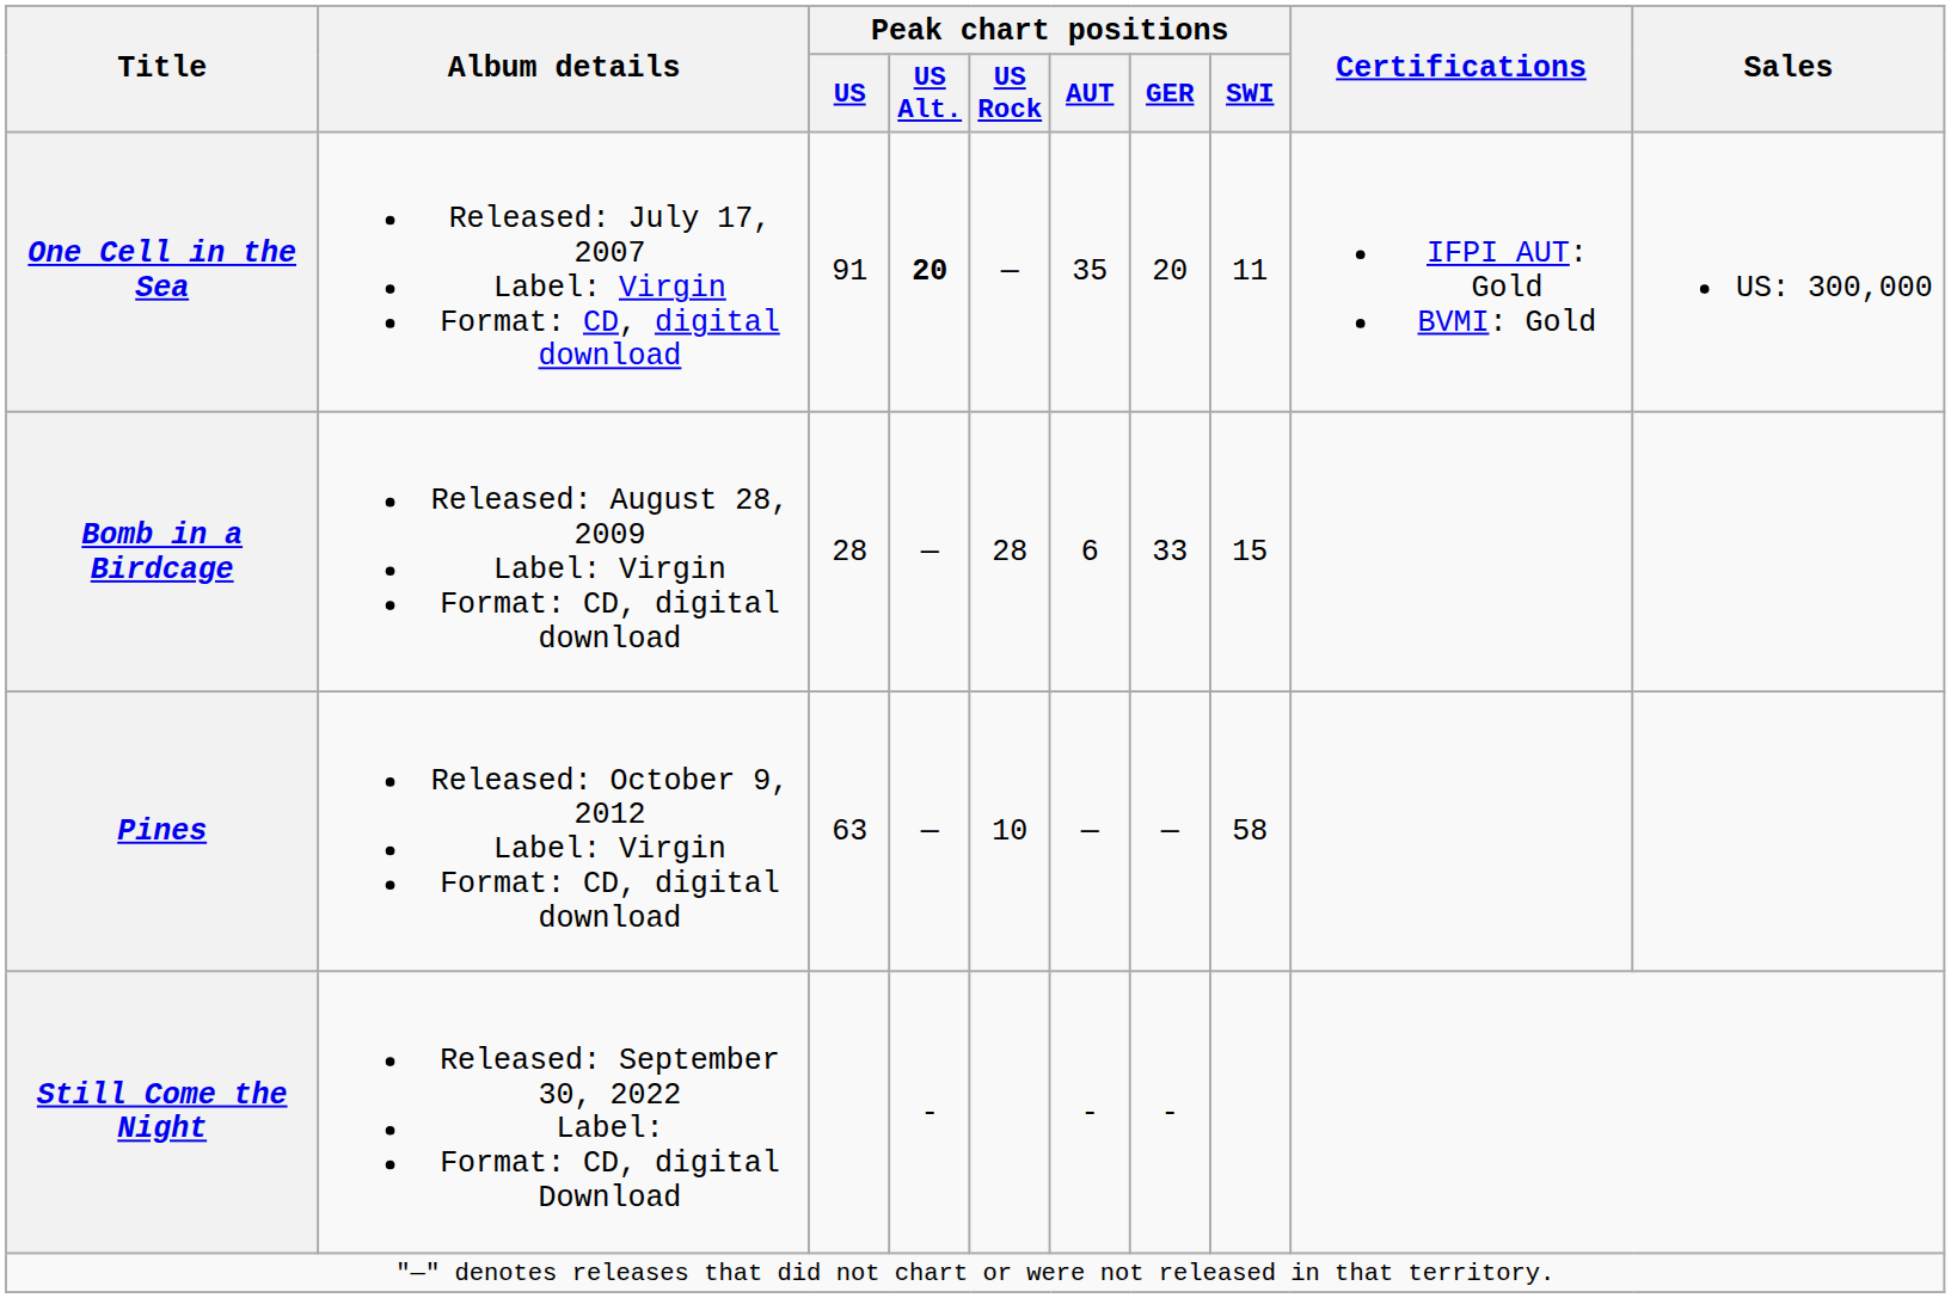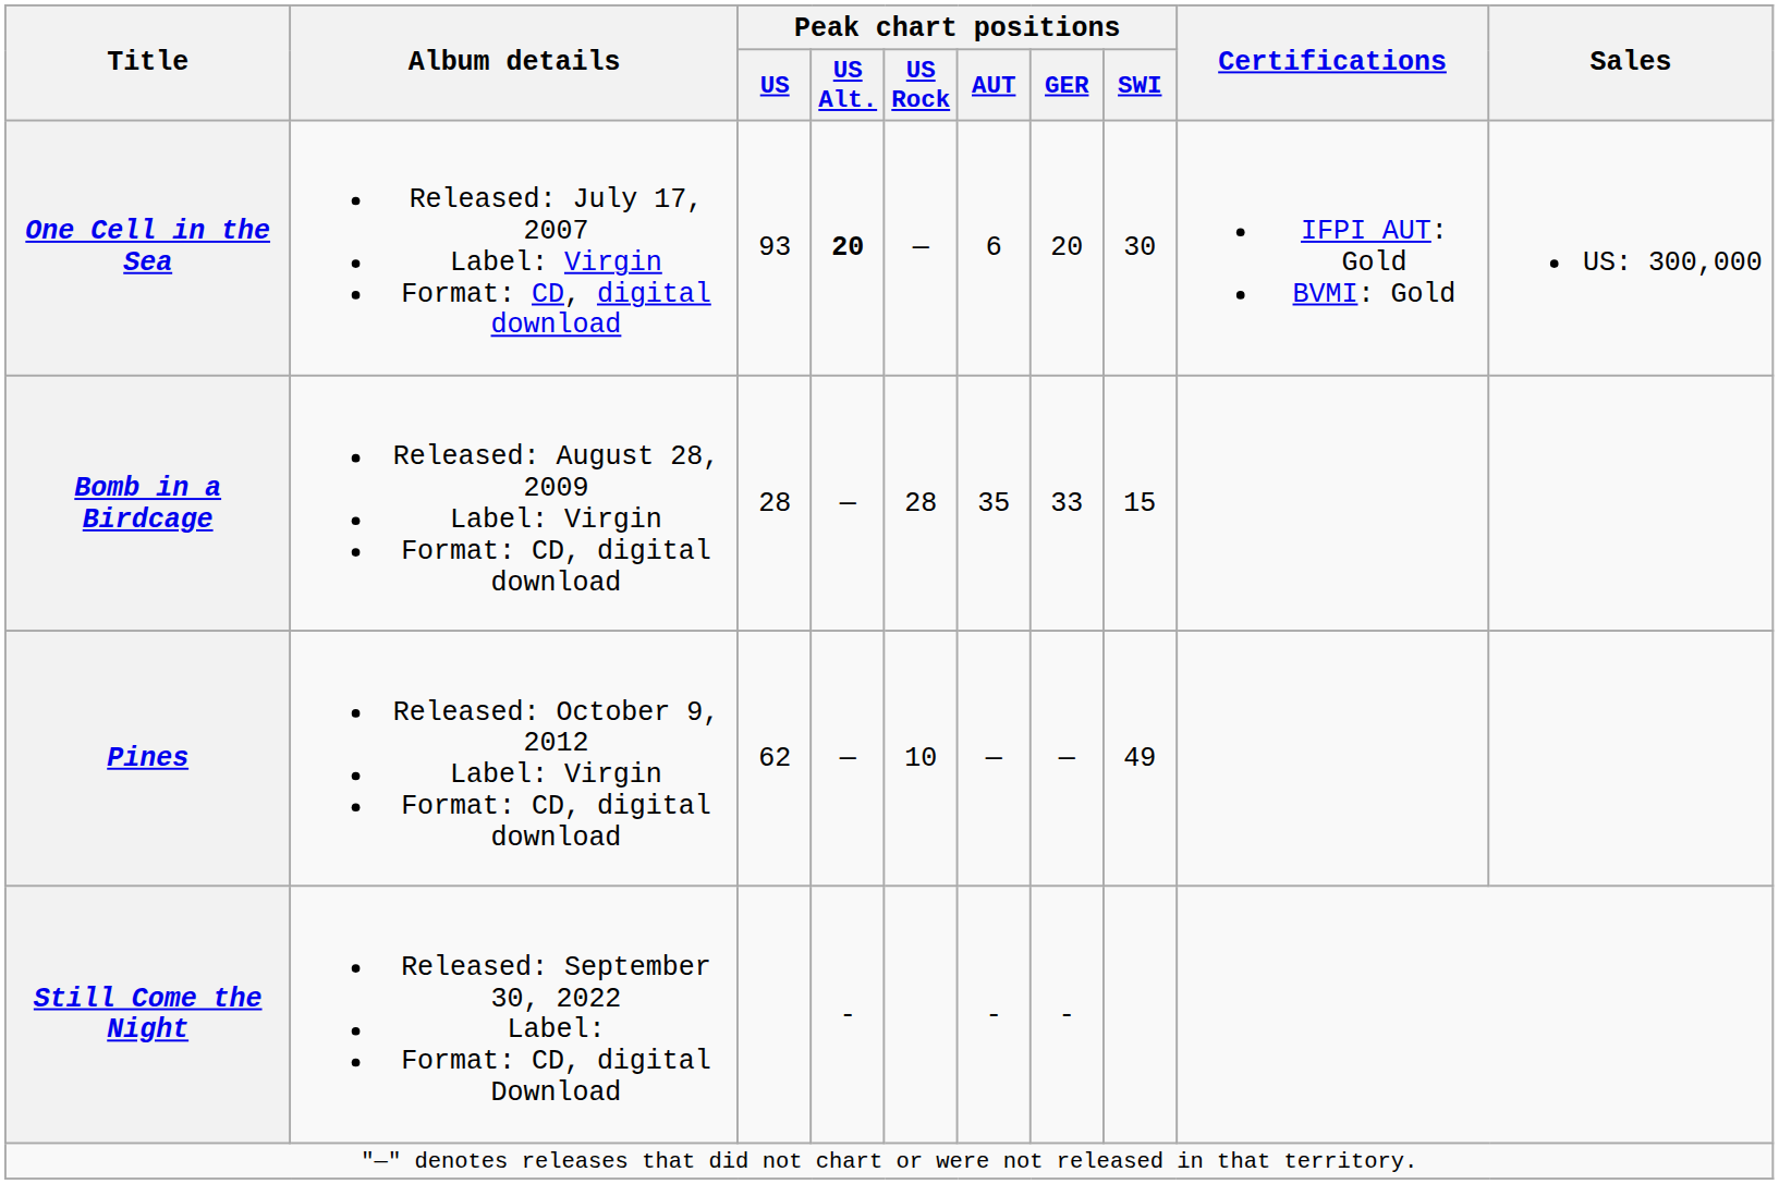 <table class="wikitable plainrowheaders" style="text-align:center;">
 <tr>
 <th scope="col" rowspan="2" style="width:10em;">Title</th>
 <th scope="col" rowspan="2" style="width:16em;">Album details</th>
 <th scope="col" colspan="6">Peak chart positions</th>
 <th scope="col" rowspan="2" style="width:11em;"><a href='#'>Certifications</a></th>
 <th scope="col" rowspan="2" style="width:10em;">Sales</th>
 </tr>
 <tr>
 <th scope="col" style="width:2.5em;font-size:90%;"><a href='#'>US</a><br></th>
 <th scope="col" style="width:2.5em;font-size:90%;"><a href='#'>US<br>Alt.</a><br></th>
 <th scope="col" style="width:2.5em;font-size:90%;"><a href='#'>US<br>Rock</a><br></th>
 <th scope="col" style="width:2.5em;font-size:90%;"><a href='#'>AUT</a><br></th>
 <th scope="col" style="width:2.5em;font-size:90%;"><a href='#'>GER</a><br></th>
 <th scope="col" style="width:2.5em;font-size:90%;"><a href='#'>SWI</a><br></th>
 </tr>
 <tr>
 <th scope="row"><em><a href='#'>One Cell in the Sea</a></em></th>
 <td><br><ul><li>Released: July 17, 2007</li><li>Label: <a href='#'>Virgin</a></li><li>Format: <a href='#'>CD</a>, <a href='#'>digital download</a></li></ul></td>
-<td>91</td>
+<td>93</td>
 <td><strong>20</strong></td>
 <td>—</td>
-<td>35</td>
+<td>6</td>
 <td>20</td>
-<td>11</td>
+<td>30</td>
 <td><br><ul><li><a href='#'>IFPI AUT</a>: Gold</li><li><a href='#'>BVMI</a>: Gold</li></ul></td>
 <td><br><ul><li>US: 300,000</li></ul></td>
 </tr>
 <tr>
 <th scope="row"><em><a href='#'>Bomb in a Birdcage</a></em></th>
 <td><br><ul><li>Released: August 28, 2009</li><li>Label: Virgin</li><li>Format: CD, digital download</li></ul></td>
 <td>28</td>
 <td>—</td>
 <td>28</td>
-<td>6</td>
+<td>35</td>
 <td>33</td>
 <td>15</td>
 <td></td>
 <td></td>
 </tr>
 <tr>
 <th scope="row"><em><a href='#'>Pines</a></em></th>
 <td><br><ul><li>Released: October 9, 2012</li><li>Label: Virgin</li><li>Format: CD, digital download</li></ul></td>
-<td>63</td>
+<td>62</td>
 <td>—</td>
 <td>10</td>
 <td>—</td>
 <td>—</td>
-<td>58</td>
+<td>49</td>
 <td></td>
 <td></td>
 </tr>
 <tr>
 <th scope="row"><em><a href='#'>Still Come the Night</a></em></th>
 <td><br><ul><li>Released: September 30, 2022</li><li>Label:</li><li>Format: CD, digital Download</li></ul></td>
 <td></td>
 <td>-</td>
 <td></td>
 <td>-</td>
 <td>-</td>
 <td></td>
 </tr>
 <tr>
 <td colspan="14" style="text-align:center; font-size:8pt;">"—" denotes releases that did not chart or were not released in that territory.</td>
 </tr>
 </table>
